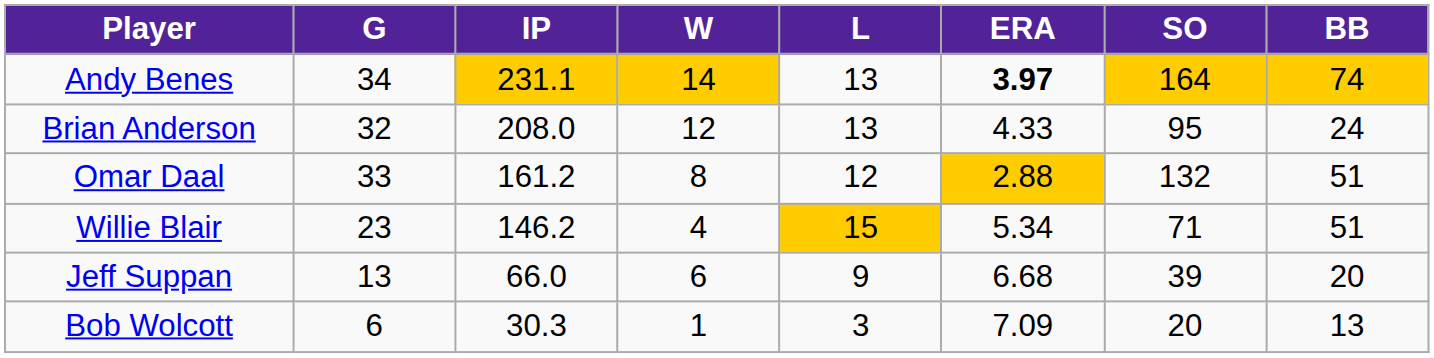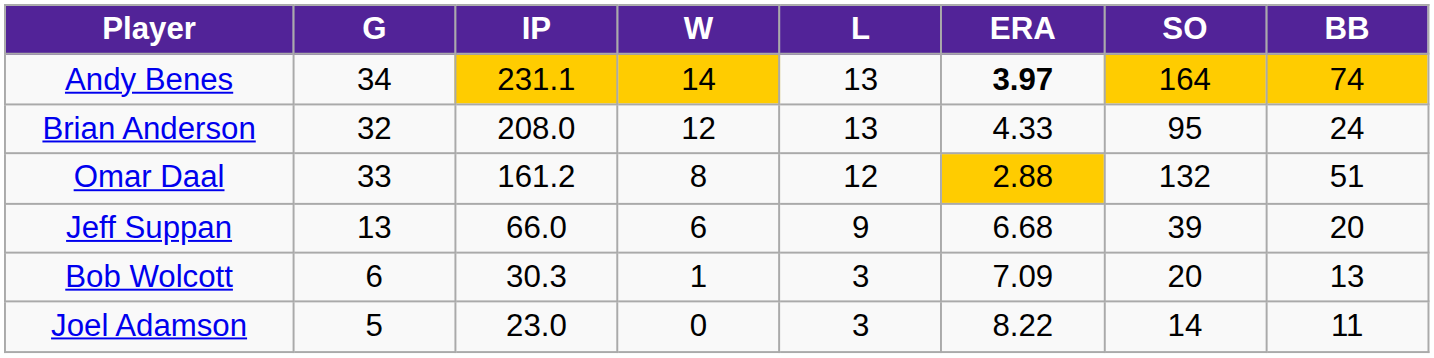 <table class="wikitable sortable">
 <tr>
 <th style="background:#522398; color:white; width:16%;">Player</th>
 <th style="background:#522398; color:white; width:9%;">G</th>
 <th style="background:#522398; color:white; width:9%;">IP</th>
 <th style="background:#522398; color:white; width:9%;">W</th>
 <th style="background:#522398; color:white; width:9%;">L</th>
 <th style="background:#522398; color:white; width:9%;">ERA</th>
 <th style="background:#522398; color:white; width:9%;">SO</th>
 <th style="background:#522398; color:white; width:9%;">BB</th>
 </tr>
 <tr style="text-align:center;">
 <td><a href='#'>Andy Benes</a></td>
 <td>34</td>
 <td style="background:#fc0;">231.1</td>
 <td style="background:#fc0;">14</td>
 <td>13</td>
 <td><strong>3.97</strong></td>
 <td style="background:#fc0;">164</td>
 <td style="background:#fc0;">74</td>
 </tr>
 <tr align=center>
 <td><a href='#'>Brian Anderson</a></td>
 <td>32</td>
 <td>208.0</td>
 <td>12</td>
 <td>13</td>
 <td>4.33</td>
 <td>95</td>
 <td>24</td>
 </tr>
 <tr style="text-align:center;">
 <td><a href='#'>Omar Daal</a></td>
 <td>33</td>
 <td>161.2</td>
 <td>8</td>
 <td>12</td>
 <td style="background:#fc0;">2.88</td>
 <td>132</td>
 <td>51</td>
 </tr>
-<tr style="text-align:center;">
-<td><a href='#'>Willie Blair</a></td>
-<td>23</td>
-<td>146.2</td>
-<td>4</td>
-<td style="background:#fc0;">15</td>
-<td>5.34</td>
-<td>71</td>
-<td>51</td>
-</tr>
 <tr align=center>
 <td><a href='#'>Jeff Suppan</a></td>
 <td>13</td>
 <td>66.0</td>
 <td>6</td>
 <td>9</td>
 <td>6.68</td>
 <td>39</td>
 <td>20</td>
 </tr>
 <tr style="text-align:center;">
 <td><a href='#'>Bob Wolcott</a></td>
 <td>6</td>
 <td>30.3</td>
 <td>1</td>
 <td>3</td>
 <td>7.09</td>
 <td>20</td>
 <td>13</td>
 </tr>
+<tr align=center>
+<td><a href='#'>Joel Adamson</a></td>
+<td>5</td>
+<td>23.0</td>
+<td>0</td>
+<td>3</td>
+<td>8.22</td>
+<td>14</td>
+<td>11</td>
+</tr>
 </table>
